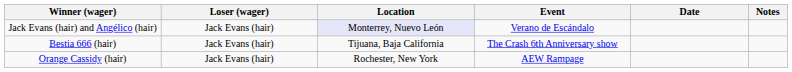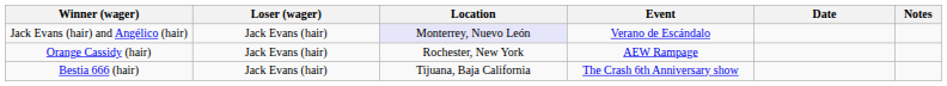 <table class="wikitable sortable" width=100%  style="text-align: center">
 <tr>
 <th width=20% scope="col">Winner (wager)</th>
 <th width=20% scope="col">Loser (wager)</th>
 <th width=20% scope="col">Location</th>
 <th width=20% scope="col">Event</th>
 <th width=15% scope="col">Date</th>
 <th class="unsortable" width=5% scope="col">Notes</th>
 </tr>
 <tr>
 <td>Jack Evans (hair) and <a href='#'>Angélico</a> (hair)</td>
 <td>Jack Evans (hair)</td>
 <td style="background: lavender;">Monterrey, Nuevo León</td>
 <td><a href='#'>Verano de Escándalo</a></td>
 <td></td>
 <td></td>
 </tr>
 <tr>
+<td><a href='#'>Orange Cassidy</a> (hair)</td>
+<td>Jack Evans (hair)</td>
+<td>Rochester, New York</td>
+<td><a href='#'>AEW Rampage</a></td>
+<td></td>
+<td></td>
+</tr>
+<tr>
 <td><a href='#'>Bestia 666</a> (hair)</td>
 <td>Jack Evans (hair)</td>
 <td>Tijuana, Baja California</td>
 <td><a href='#'>The Crash 6th Anniversary show</a></td>
 <td></td>
 <td></td>
 </tr>
-<tr>
-<td><a href='#'>Orange Cassidy</a> (hair)</td>
-<td>Jack Evans (hair)</td>
-<td>Rochester, New York</td>
-<td><a href='#'>AEW Rampage</a></td>
-<td></td>
-<td></td>
-</tr>
 </table>
